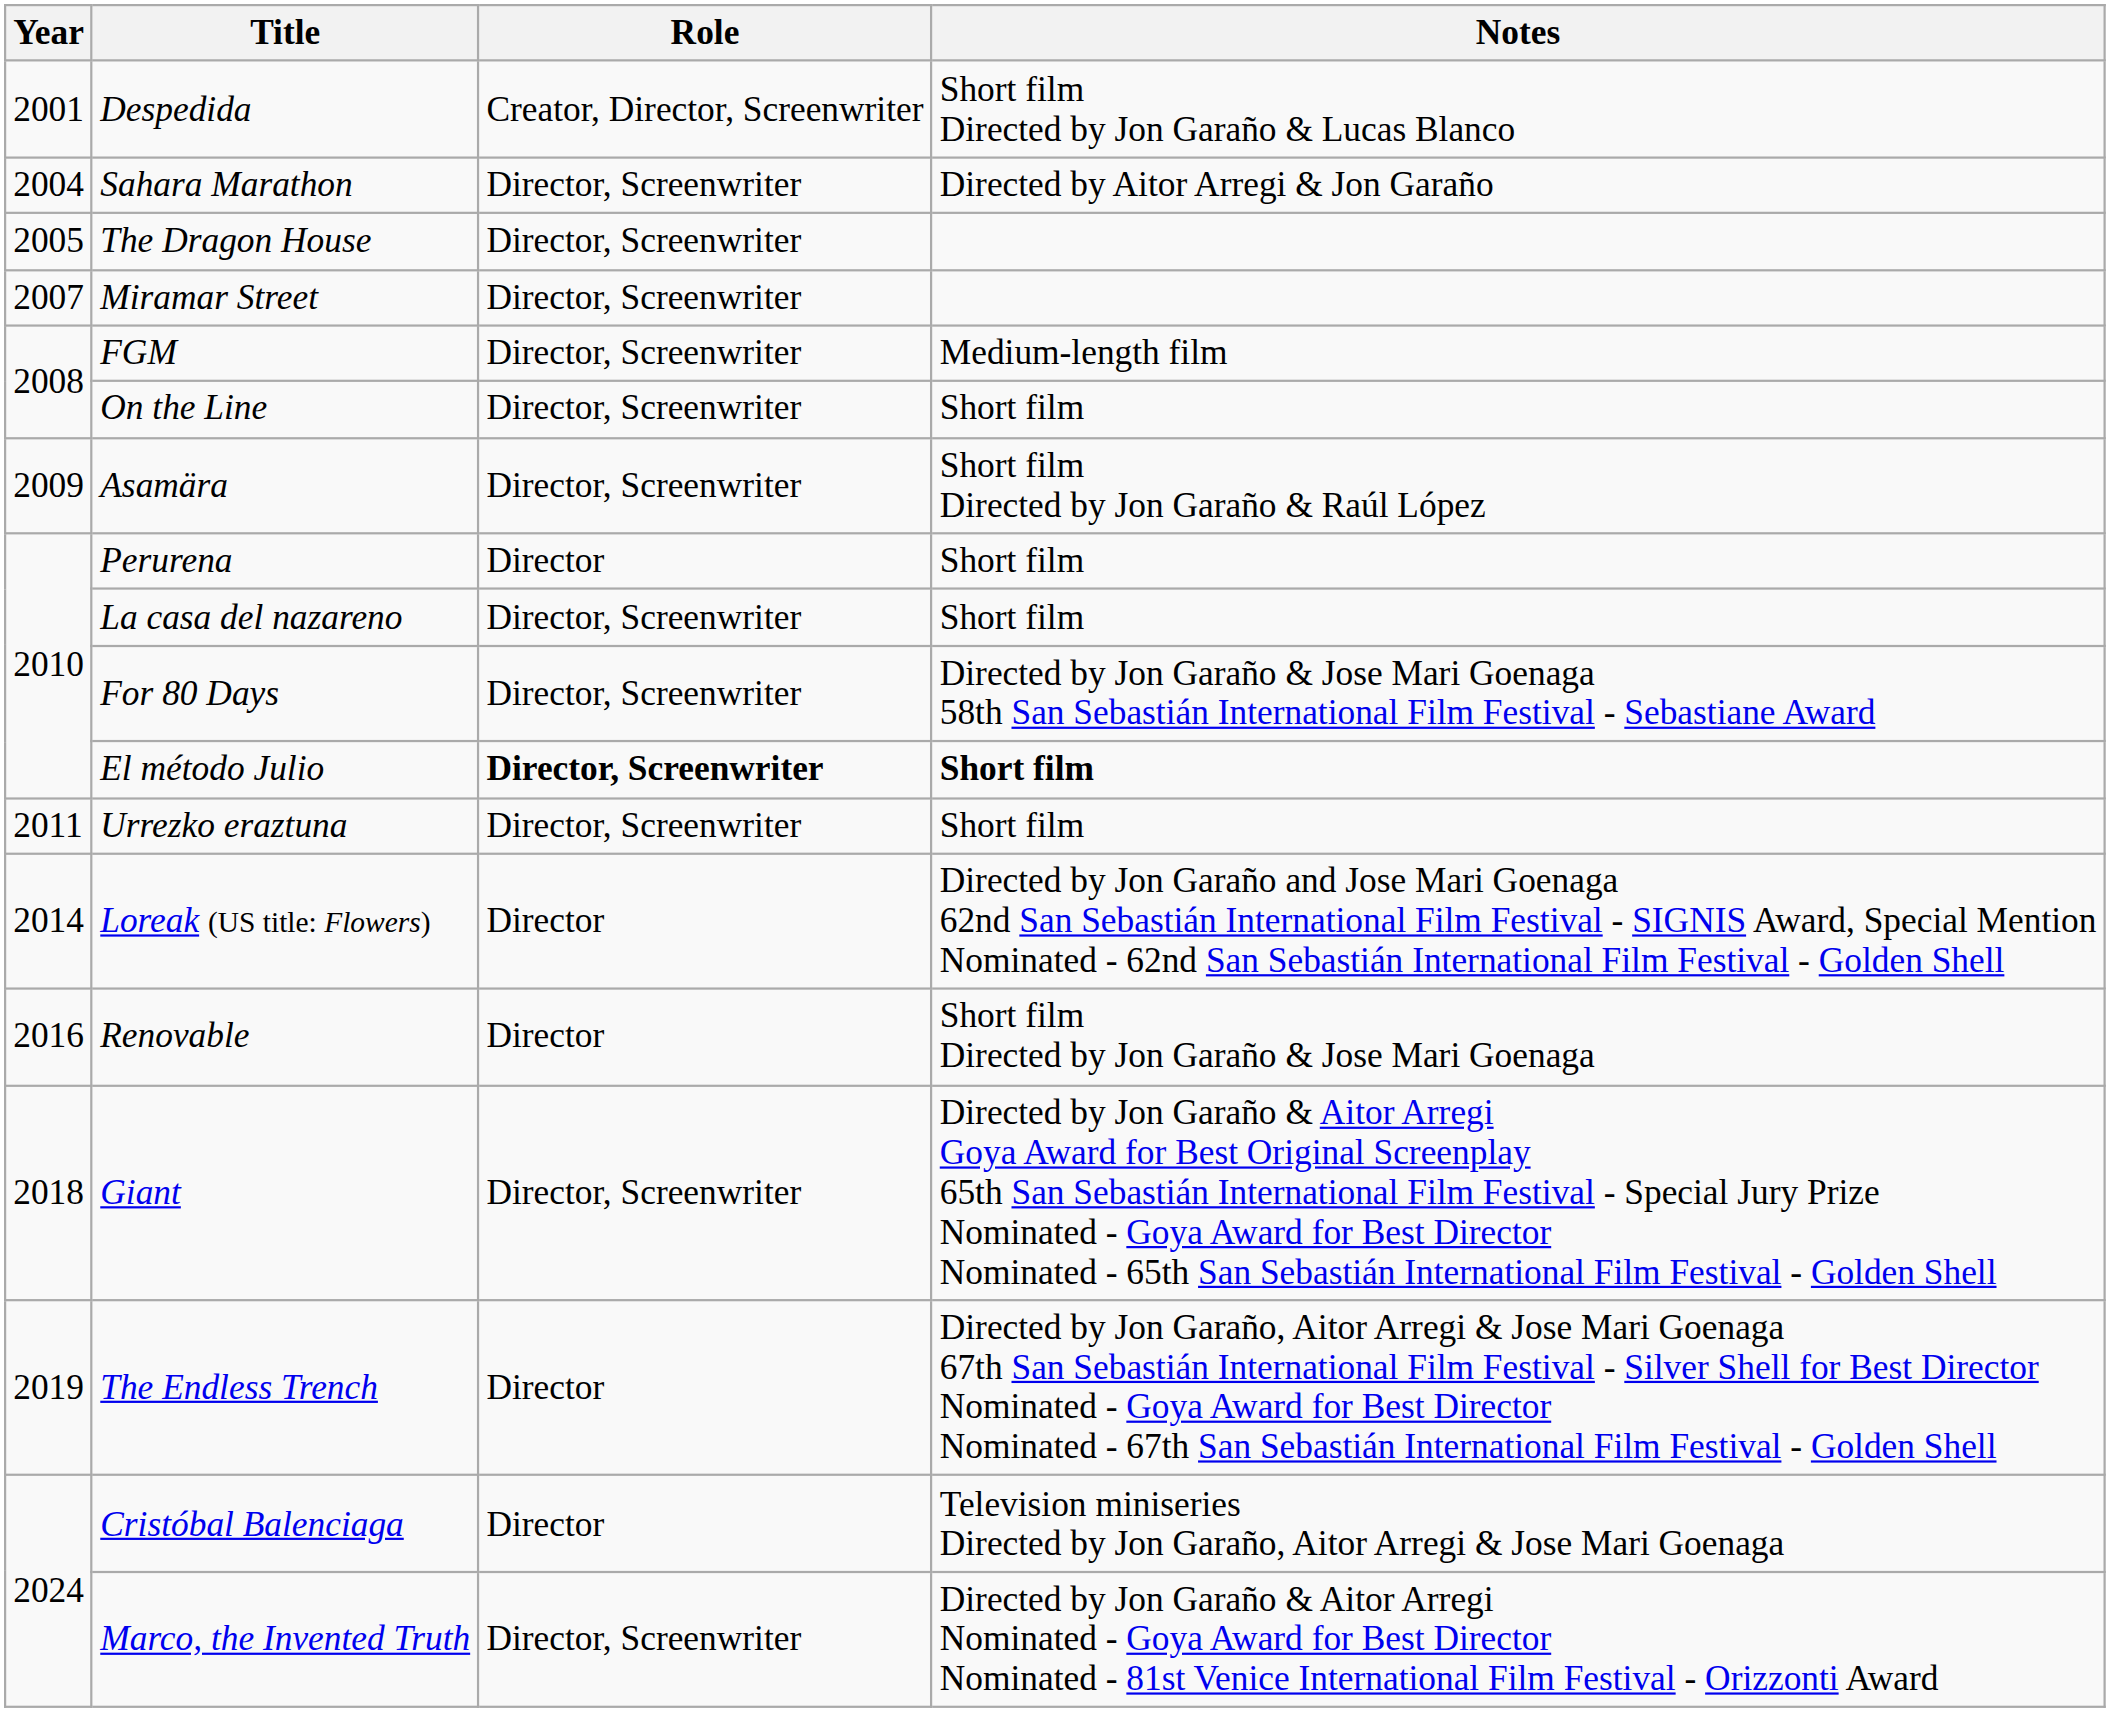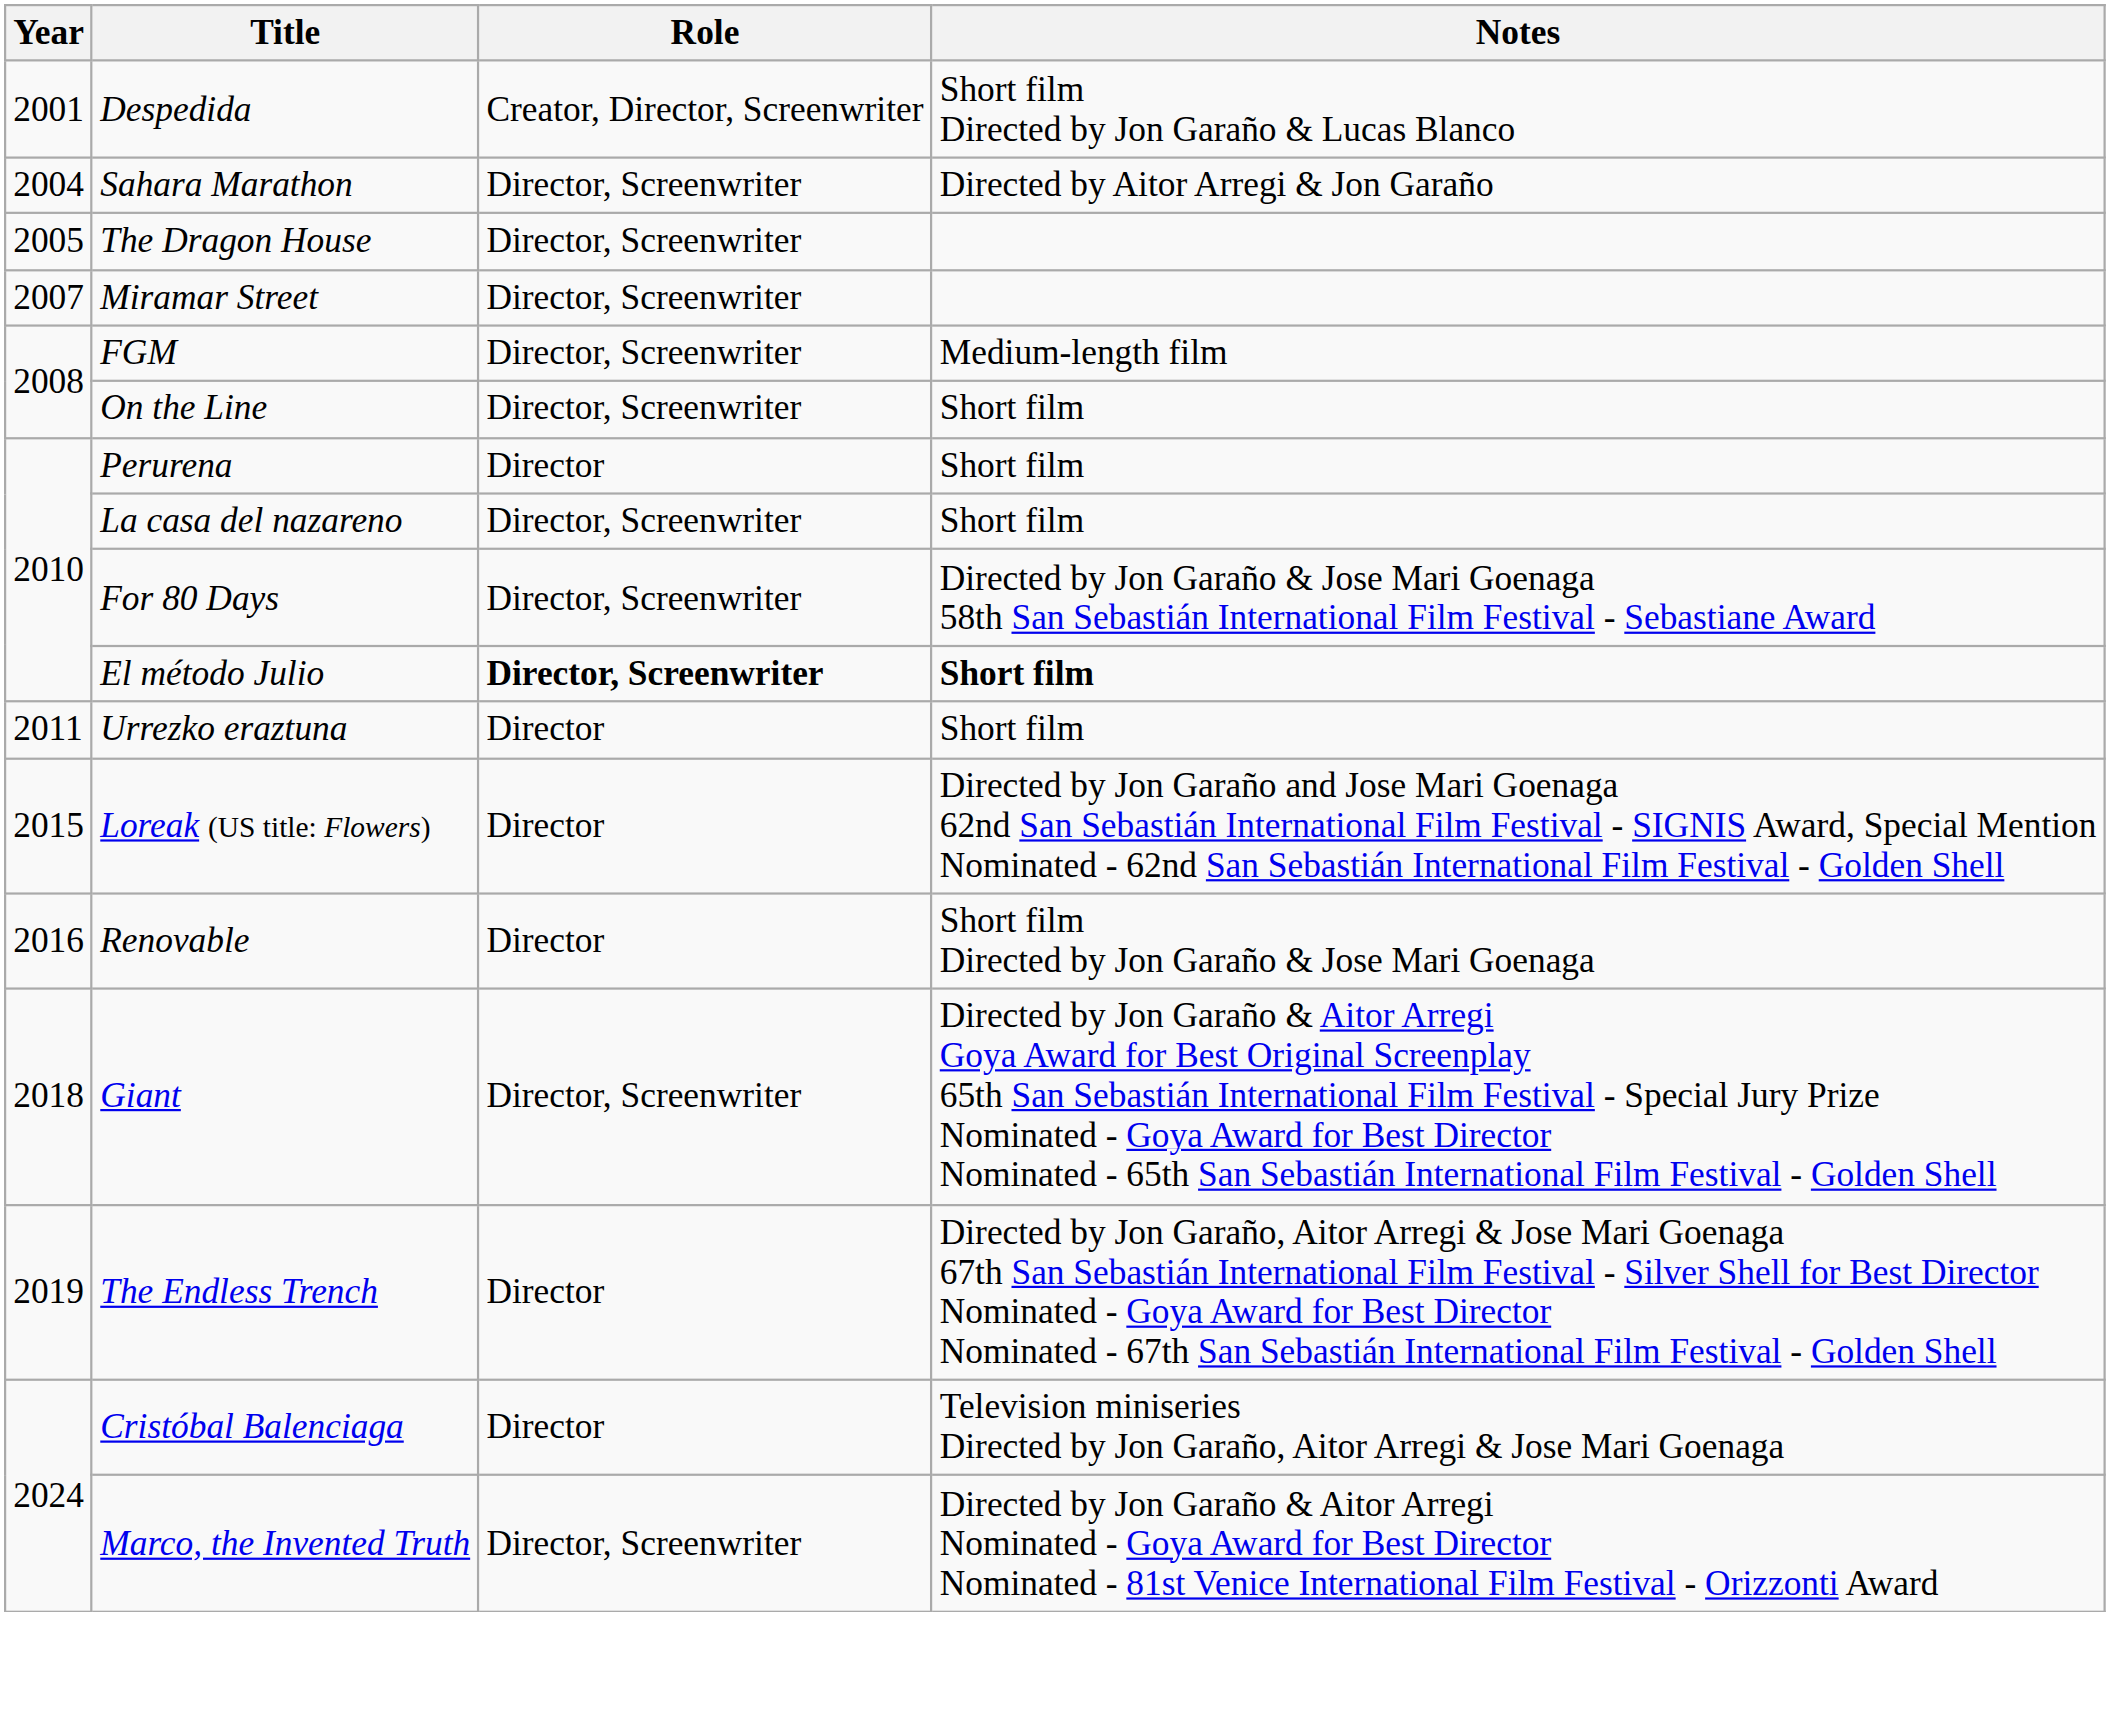 <table class="wikitable sortable">
 <tr>
 <th>Year</th>
 <th>Title</th>
 <th>Role</th>
 <th class="unsortable">Notes</th>
 </tr>
 <tr>
 <td>2001</td>
 <td><em>Despedida</em></td>
 <td>Creator, Director, Screenwriter</td>
 <td>Short film<br>Directed by Jon Garaño & Lucas Blanco</td>
 </tr>
 <tr>
 <td>2004</td>
 <td><em>Sahara Marathon</em></td>
 <td>Director, Screenwriter</td>
 <td>Directed by Aitor Arregi & Jon Garaño</td>
 </tr>
 <tr>
 <td>2005</td>
 <td><em>The Dragon House</em></td>
 <td>Director, Screenwriter</td>
 <td></td>
 </tr>
 <tr>
 <td>2007</td>
 <td><em>Miramar Street</em></td>
 <td>Director, Screenwriter</td>
 <td></td>
 </tr>
 <tr>
 <td rowspan="2">2008</td>
 <td><em>FGM</em></td>
 <td>Director, Screenwriter</td>
 <td>Medium-length film</td>
 </tr>
 <tr>
 <td><em>On the Line</em></td>
 <td>Director, Screenwriter</td>
 <td>Short film</td>
 </tr>
 <tr>
-<td>2009</td>
-<td><em>Asamära</em></td>
-<td>Director, Screenwriter</td>
-<td>Short film<br>Directed by Jon Garaño & Raúl López</td>
-</tr>
-<tr>
 <td rowspan="4">2010</td>
 <td><em>Perurena</em></td>
 <td>Director</td>
 <td>Short film</td>
 </tr>
 <tr>
 <td><em>La casa del nazareno</em></td>
 <td>Director, Screenwriter</td>
 <td>Short film</td>
 </tr>
 <tr>
 <td><em>For 80 Days</em></td>
 <td>Director, Screenwriter</td>
 <td>Directed by Jon Garaño & Jose Mari Goenaga<br>58th <a href='#'>San Sebastián International Film Festival</a> - <a href='#'>Sebastiane Award</a></td>
 </tr>
 <tr>
 <td><em>El método Julio</em></td>
 <td><strong>Director, Screenwriter</strong></td>
 <td><strong>Short film</strong></td>
 </tr>
 <tr>
 <td>2011</td>
 <td><em>Urrezko eraztuna</em></td>
-<td>Director, Screenwriter</td>
+<td>Director</td>
 <td>Short film</td>
 </tr>
 <tr>
-<td>2014</td>
+<td>2015</td>
 <td><em><a href='#'>Loreak</a></em> <small>(US title: <em>Flowers</em>)</small></td>
 <td>Director</td>
 <td>Directed by Jon Garaño and Jose Mari Goenaga<br>62nd <a href='#'>San Sebastián International Film Festival</a> - <a href='#'>SIGNIS</a> Award, Special Mention<br>Nominated - 62nd <a href='#'>San Sebastián International Film Festival</a> - <a href='#'>Golden Shell</a></td>
 </tr>
 <tr>
 <td>2016</td>
 <td><em>Renovable</em></td>
 <td>Director</td>
 <td>Short film<br>Directed by Jon Garaño & Jose Mari Goenaga</td>
 </tr>
 <tr>
 <td>2018</td>
 <td><em><a href='#'>Giant</a></em></td>
 <td>Director, Screenwriter</td>
 <td>Directed by Jon Garaño & <a href='#'>Aitor Arregi</a><br><a href='#'>Goya Award for Best Original Screenplay</a><br>65th <a href='#'>San Sebastián International Film Festival</a> - Special Jury Prize<br>Nominated - <a href='#'>Goya Award for Best Director</a><br>Nominated - 65th <a href='#'>San Sebastián International Film Festival</a> - <a href='#'>Golden Shell</a></td>
 </tr>
 <tr>
 <td>2019</td>
 <td><em><a href='#'>The Endless Trench</a></em></td>
 <td>Director</td>
 <td>Directed by Jon Garaño, Aitor Arregi & Jose Mari Goenaga<br>67th <a href='#'>San Sebastián International Film Festival</a> - <a href='#'>Silver Shell for Best Director</a><br>Nominated - <a href='#'>Goya Award for Best Director</a><br>Nominated - 67th <a href='#'>San Sebastián International Film Festival</a> - <a href='#'>Golden Shell</a></td>
 </tr>
 <tr>
 <td rowspan="2">2024</td>
 <td><em><a href='#'>Cristóbal Balenciaga</a></em></td>
 <td>Director</td>
 <td>Television miniseries<br>Directed by Jon Garaño, Aitor Arregi & Jose Mari Goenaga</td>
 </tr>
 <tr>
 <td><em><a href='#'>Marco, the Invented Truth</a></em></td>
 <td>Director, Screenwriter</td>
 <td>Directed by Jon Garaño & Aitor Arregi<br>Nominated - <a href='#'>Goya Award for Best Director</a><br>Nominated - <a href='#'>81st Venice International Film Festival</a> - <a href='#'>Orizzonti</a> Award</td>
 </tr>
 </table>
